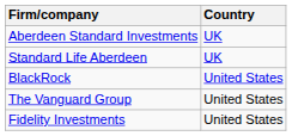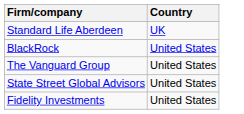 <table class="sortable wikitable">
 <tr valign="top">
 <th style="text-align:left">Firm/company</th>
 <th style="text-align:left">Country</th>
-</tr>
-<tr valign="top">
-<td><a href='#'>Aberdeen Standard Investments</a></td>
-<td><a href='#'>UK</a></td>
 </tr>
 <tr valign="top">
 <td><a href='#'>Standard Life Aberdeen</a></td>
 <td><a href='#'>UK</a></td>
 </tr>
 <tr valign="top">
 <td><a href='#'>BlackRock</a></td>
 <td><a href='#'>United States</a></td>
 </tr>
 <tr valign="top">
 <td><a href='#'>The Vanguard Group</a></td>
 <td>United States</td>
 </tr>
 <tr valign="top">
+<td><a href='#'>State Street Global Advisors</a></td>
+<td>United States</td>
+</tr>
+<tr valign="top">
 <td><a href='#'>Fidelity Investments</a></td>
 <td>United States</td>
 </tr>
 </table>
